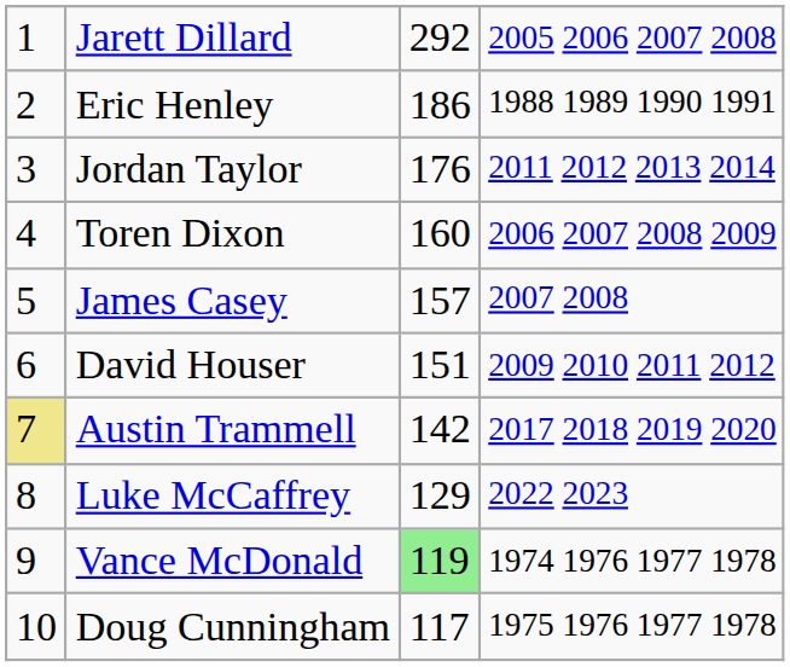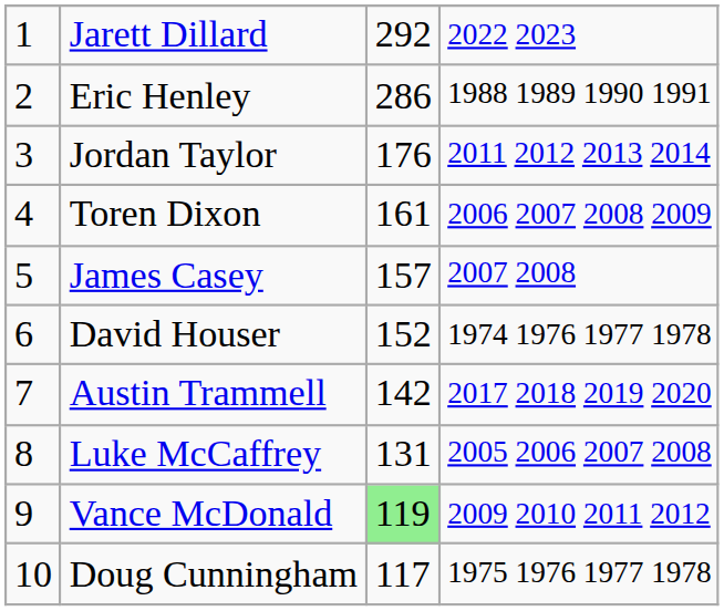 <table class="wikitable">
 <tr>
 </tr>
 <tr>
 <td>1</td>
 <td><a href='#'>Jarett Dillard</a></td>
 <td>292</td>
-<td style="font-size:80%;"><a href='#'>2005</a> <a href='#'>2006</a> <a href='#'>2007</a> <a href='#'>2008</a></td>
+<td style="font-size:80%;"><a href='#'>2022</a> <a href='#'>2023</a></td>
 </tr>
 <tr>
 <td>2</td>
 <td>Eric Henley</td>
-<td>186</td>
+<td>286</td>
 <td style="font-size:80%;">1988 1989 1990 1991</td>
 </tr>
 <tr>
 <td>3</td>
 <td>Jordan Taylor</td>
 <td>176</td>
 <td style="font-size:80%;"><a href='#'>2011</a> <a href='#'>2012</a> <a href='#'>2013</a> <a href='#'>2014</a></td>
 </tr>
 <tr>
 <td>4</td>
 <td>Toren Dixon</td>
-<td>160</td>
+<td>161</td>
 <td style="font-size:80%;"><a href='#'>2006</a> <a href='#'>2007</a> <a href='#'>2008</a> <a href='#'>2009</a></td>
 </tr>
 <tr>
 <td>5</td>
 <td><a href='#'>James Casey</a></td>
 <td>157</td>
 <td style="font-size:80%;"><a href='#'>2007</a> <a href='#'>2008</a></td>
 </tr>
 <tr>
 <td>6</td>
 <td>David Houser</td>
-<td>151</td>
-<td style="font-size:80%;"><a href='#'>2009</a> <a href='#'>2010</a> <a href='#'>2011</a> <a href='#'>2012</a></td>
+<td>152</td>
+<td style="font-size:80%;">1974 1976 1977 1978</td>
 </tr>
 <tr>
-<td style="background: khaki;">7</td>
+<td>7</td>
 <td><a href='#'>Austin Trammell</a></td>
 <td>142</td>
 <td style="font-size:80%;"><a href='#'>2017</a> <a href='#'>2018</a> <a href='#'>2019</a> <a href='#'>2020</a></td>
 </tr>
 <tr>
 <td>8</td>
 <td><a href='#'>Luke McCaffrey</a></td>
-<td>129</td>
-<td style="font-size:80%;"><a href='#'>2022</a> <a href='#'>2023</a></td>
+<td>131</td>
+<td style="font-size:80%;"><a href='#'>2005</a> <a href='#'>2006</a> <a href='#'>2007</a> <a href='#'>2008</a></td>
 </tr>
 <tr>
 <td>9</td>
 <td><a href='#'>Vance McDonald</a></td>
 <td style="background: lightgreen;">119</td>
-<td style="font-size:80%;">1974 1976 1977 1978</td>
+<td style="font-size:80%;"><a href='#'>2009</a> <a href='#'>2010</a> <a href='#'>2011</a> <a href='#'>2012</a></td>
 </tr>
 <tr>
 <td>10</td>
 <td>Doug Cunningham</td>
 <td>117</td>
 <td style="font-size:80%;">1975 1976 1977 1978</td>
 </tr>
 </table>
